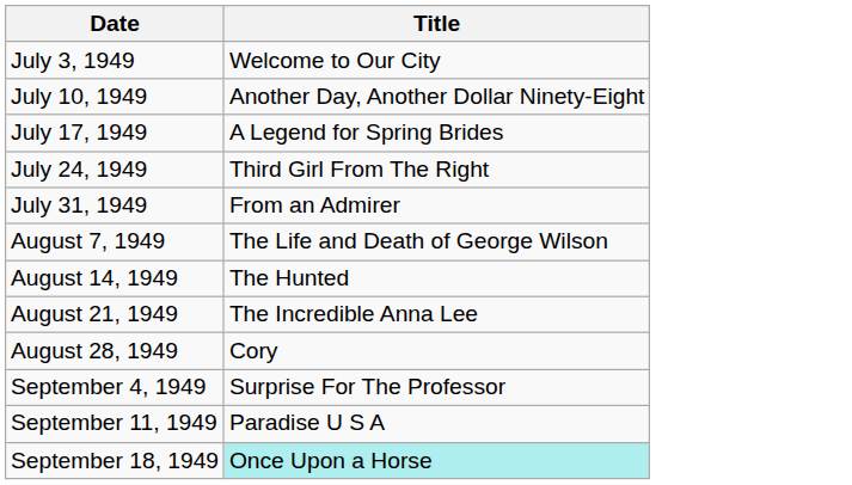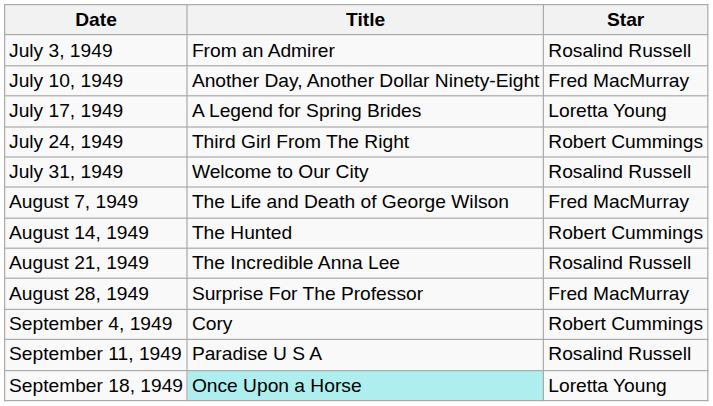 <table class=wikitable>
 <tr>
 <th>Date</th>
 <th>Title</th>
+<th>Star</th>
 </tr>
 <tr>
 <td>July 3, 1949</td>
-<td>Welcome to Our City</td>
+<td>From an Admirer</td>
+<td>Rosalind Russell</td>
 </tr>
 <tr>
 <td>July 10, 1949</td>
 <td>Another Day, Another Dollar Ninety-Eight</td>
+<td>Fred MacMurray</td>
 </tr>
 <tr>
 <td>July 17, 1949</td>
 <td>A Legend for Spring Brides</td>
+<td>Loretta Young</td>
 </tr>
 <tr>
 <td>July 24, 1949</td>
 <td>Third Girl From The Right</td>
+<td>Robert Cummings</td>
 </tr>
 <tr>
 <td>July 31, 1949</td>
-<td>From an Admirer</td>
+<td>Welcome to Our City</td>
+<td>Rosalind Russell</td>
 </tr>
 <tr>
 <td>August 7, 1949</td>
 <td>The Life and Death of George Wilson</td>
+<td>Fred MacMurray</td>
 </tr>
 <tr>
 <td>August 14, 1949</td>
 <td>The Hunted</td>
+<td>Robert Cummings</td>
 </tr>
 <tr>
 <td>August 21, 1949</td>
 <td>The Incredible Anna Lee</td>
+<td>Rosalind Russell</td>
 </tr>
 <tr>
 <td>August 28, 1949</td>
-<td>Cory</td>
+<td>Surprise For The Professor</td>
+<td>Fred MacMurray</td>
 </tr>
 <tr>
 <td>September 4, 1949</td>
-<td>Surprise For The Professor</td>
+<td>Cory</td>
+<td>Robert Cummings</td>
 </tr>
 <tr>
 <td>September 11, 1949</td>
 <td>Paradise U S A</td>
+<td>Rosalind Russell</td>
 </tr>
 <tr>
 <td>September 18, 1949</td>
 <td style="background: paleturquoise;">Once Upon a Horse</td>
+<td>Loretta Young</td>
 </tr>
 </table>
